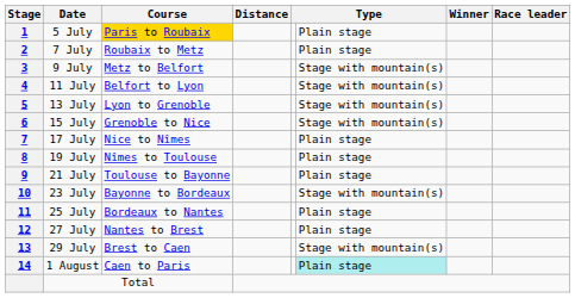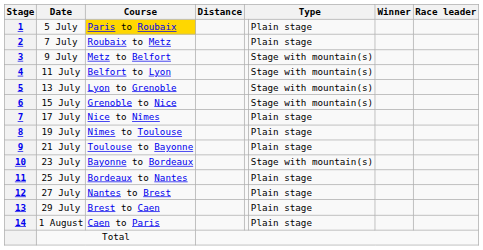 <table class="wikitable">
 <tr>
 <th scope="col">Stage</th>
 <th scope="col">Date</th>
 <th scope="col">Course</th>
 <th scope="col">Distance</th>
 <th scope="col" colspan="2">Type</th>
 <th scope="col">Winner</th>
 <th scope="col">Race leader</th>
 </tr>
 <tr>
 <th scope="row"><a href='#'>1</a></th>
 <td style="text-align:center;">5 July</td>
 <td style="background: gold;"><a href='#'>Paris</a> to <a href='#'>Roubaix</a></td>
 <td></td>
 <td></td>
 <td>Plain stage</td>
 <td></td>
 <td></td>
 </tr>
 <tr>
 <th scope="row"><a href='#'>2</a></th>
 <td style="text-align:center;">7 July</td>
 <td><a href='#'>Roubaix</a> to <a href='#'>Metz</a></td>
 <td></td>
 <td></td>
 <td>Plain stage</td>
 <td></td>
 <td></td>
 </tr>
 <tr>
 <th scope="row"><a href='#'>3</a></th>
 <td style="text-align:center;">9 July</td>
 <td><a href='#'>Metz</a> to <a href='#'>Belfort</a></td>
 <td></td>
 <td></td>
 <td>Stage with mountain(s)</td>
 <td></td>
 <td></td>
 </tr>
 <tr>
 <th scope="row"><a href='#'>4</a></th>
 <td style="text-align:center;">11 July</td>
 <td><a href='#'>Belfort</a> to <a href='#'>Lyon</a></td>
 <td></td>
 <td></td>
 <td>Stage with mountain(s)</td>
 <td></td>
 <td></td>
 </tr>
 <tr>
 <th scope="row"><a href='#'>5</a></th>
 <td style="text-align:center;">13 July</td>
 <td><a href='#'>Lyon</a> to <a href='#'>Grenoble</a></td>
 <td></td>
 <td></td>
 <td>Stage with mountain(s)</td>
 <td></td>
 <td></td>
 </tr>
 <tr>
 <th scope="row"><a href='#'>6</a></th>
 <td style="text-align:center;">15 July</td>
 <td><a href='#'>Grenoble</a> to <a href='#'>Nice</a></td>
 <td></td>
 <td></td>
 <td>Stage with mountain(s)</td>
 <td></td>
 <td></td>
 </tr>
 <tr>
 <th scope="row"><a href='#'>7</a></th>
 <td style="text-align:center;">17 July</td>
 <td><a href='#'>Nice</a> to <a href='#'>Nîmes</a></td>
 <td></td>
 <td></td>
 <td>Plain stage</td>
 <td></td>
 <td></td>
 </tr>
 <tr>
 <th scope="row"><a href='#'>8</a></th>
 <td style="text-align:center;">19 July</td>
 <td><a href='#'>Nîmes</a> to <a href='#'>Toulouse</a></td>
 <td></td>
 <td></td>
 <td>Plain stage</td>
 <td></td>
 <td></td>
 </tr>
 <tr>
 <th scope="row"><a href='#'>9</a></th>
 <td style="text-align:center;">21 July</td>
 <td><a href='#'>Toulouse</a> to <a href='#'>Bayonne</a></td>
 <td></td>
 <td></td>
 <td>Plain stage</td>
 <td></td>
 <td></td>
 </tr>
 <tr>
 <th scope="row"><a href='#'>10</a></th>
 <td style="text-align:center;">23 July</td>
 <td><a href='#'>Bayonne</a> to <a href='#'>Bordeaux</a></td>
 <td></td>
 <td></td>
 <td>Stage with mountain(s)</td>
 <td></td>
 <td></td>
 </tr>
 <tr>
 <th scope="row"><a href='#'>11</a></th>
 <td style="text-align:center;">25 July</td>
 <td><a href='#'>Bordeaux</a> to <a href='#'>Nantes</a></td>
 <td></td>
 <td></td>
 <td>Plain stage</td>
 <td></td>
 <td></td>
 </tr>
 <tr>
 <th scope="row"><a href='#'>12</a></th>
 <td style="text-align:center;">27 July</td>
 <td><a href='#'>Nantes</a> to <a href='#'>Brest</a></td>
 <td></td>
 <td></td>
 <td>Plain stage</td>
 <td></td>
 <td></td>
 </tr>
 <tr>
 <th scope="row"><a href='#'>13</a></th>
 <td style="text-align:center;">29 July</td>
 <td><a href='#'>Brest</a> to <a href='#'>Caen</a></td>
 <td></td>
 <td></td>
-<td>Stage with mountain(s)</td>
+<td>Plain stage</td>
 <td></td>
 <td></td>
 </tr>
 <tr>
 <th scope="row"><a href='#'>14</a></th>
 <td style="text-align:center;">1 August</td>
 <td><a href='#'>Caen</a> to <a href='#'>Paris</a></td>
 <td></td>
 <td></td>
-<td style="background: paleturquoise;">Plain stage</td>
+<td>Plain stage</td>
 <td></td>
 <td></td>
 </tr>
 <tr>
 <th scope="row"></th>
 <td colspan="2" style="text-align:center">Total</td>
 <td colspan="5" style="text-align:center"></td>
 </tr>
 </table>
